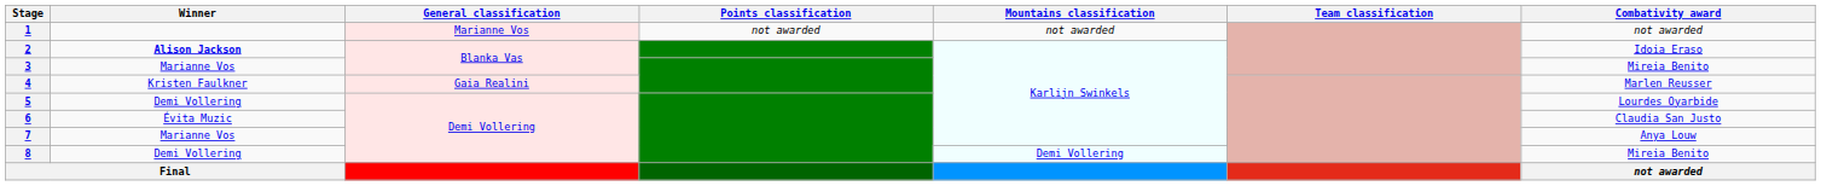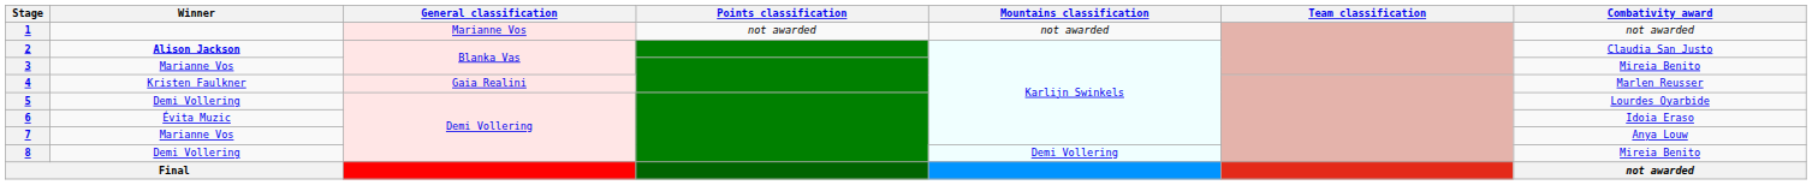 <table class="wikitable" style="text-align: center; font-size:smaller;">
 <tr style="background-color: #efefef;">
 <th scope="col" width="2%">Stage</th>
 <th scope="col" width="13%">Winner</th>
 <th scope="col" width="13%"><a href='#'>General classification</a><br></th>
 <th scope="col" width="13%"><a href='#'>Points classification</a><br></th>
 <th scope="col" width="13%"><a href='#'>Mountains classification</a><br></th>
 <th scope="col" width="13%"><a href='#'>Team classification</a><br></th>
 <th scope="col" width="13%"><a href='#'>Combativity award</a><br></th>
 </tr>
 <tr>
 <th><a href='#'>1</a></th>
 <td></td>
 <td style="background:#FFE6E6;"><a href='#'>Marianne Vos</a></td>
 <td><em>not awarded</em></td>
 <td><em>not awarded</em></td>
 <td style="background:#E4B3AB;" rowspan="3"></td>
 <td><em>not awarded</em></td>
 </tr>
 <tr>
 <th><a href='#'>2</a></th>
 <td><strong><a href='#'>Alison Jackson</a></strong></td>
 <td style="background:#FFE6E6;" rowspan="2"><a href='#'>Blanka Vas</a></td>
 <td style="background:#008000;"></td>
 <td style="background:azure;" rowspan="6"><a href='#'>Karlijn Swinkels</a></td>
-<td style="background:offwhite;"><a href='#'>Idoia Eraso</a></td>
+<td style="background:offwhite;"><a href='#'>Claudia San Justo</a></td>
 </tr>
 <tr>
 <th><a href='#'>3</a></th>
 <td><a href='#'>Marianne Vos</a></td>
 <td style="background:#008000;" rowspan="2"></td>
 <td style="background:offwhite;"><a href='#'>Mireia Benito</a></td>
 </tr>
 <tr>
 <th><a href='#'>4</a></th>
 <td><a href='#'>Kristen Faulkner</a></td>
 <td style="background:#FFE6E6;"><a href='#'>Gaia Realini</a></td>
 <td style="background:#E4B3AB;" rowspan="5"></td>
 <td style="background:offwhite;"><a href='#'>Marlen Reusser</a></td>
 </tr>
 <tr>
 <th><a href='#'>5</a></th>
 <td><a href='#'>Demi Vollering</a></td>
 <td style="background:#FFE6E6;" rowspan="4"><a href='#'>Demi Vollering</a></td>
 <td style="background:#008000;" rowspan="4"></td>
 <td style="background:offwhite;"><a href='#'>Lourdes Oyarbide</a></td>
 </tr>
 <tr>
 <th><a href='#'>6</a></th>
 <td><a href='#'>Évita Muzic</a></td>
-<td style="background:offwhite;"><a href='#'>Claudia San Justo</a></td>
+<td style="background:offwhite;"><a href='#'>Idoia Eraso</a></td>
 </tr>
 <tr>
 <th><a href='#'>7</a></th>
 <td><a href='#'>Marianne Vos</a></td>
 <td style="background:offwhite;"><a href='#'>Anya Louw</a></td>
 </tr>
 <tr>
 <th><a href='#'>8</a></th>
 <td><a href='#'>Demi Vollering</a></td>
 <td style="background:azure;"><a href='#'>Demi Vollering</a></td>
 <td style="background:offwhite;"><a href='#'>Mireia Benito</a></td>
 </tr>
 <tr>
 <th colspan="2">Final</th>
 <th style="background:#f00;"></th>
 <th style="background:#006400;"></th>
 <th style="background:#0094FF;"></th>
 <th style="background:#E42A19;"></th>
 <th><em>not awarded</em></th>
 </tr>
 </table>
